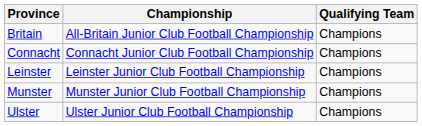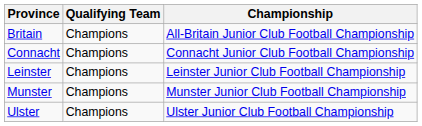 <table class="wikitable" style="text-align:left;">
 <tr>
 <th>Province</th>
+<th>Qualifying Team</th>
 <th>Championship</th>
-<th>Qualifying Team</th>
 </tr>
 <tr>
 <td><a href='#'>Britain</a></td>
+<td>Champions</td>
 <td><a href='#'>All-Britain Junior Club Football Championship</a></td>
-<td>Champions</td>
 </tr>
 <tr>
 <td><a href='#'>Connacht</a></td>
+<td>Champions</td>
 <td><a href='#'>Connacht Junior Club Football Championship</a></td>
-<td>Champions</td>
 </tr>
 <tr>
 <td><a href='#'>Leinster</a></td>
+<td>Champions</td>
 <td><a href='#'>Leinster Junior Club Football Championship</a></td>
-<td>Champions</td>
 </tr>
 <tr>
 <td><a href='#'>Munster</a></td>
+<td>Champions</td>
 <td><a href='#'>Munster Junior Club Football Championship</a></td>
-<td>Champions</td>
 </tr>
 <tr>
 <td><a href='#'>Ulster</a></td>
+<td>Champions</td>
 <td><a href='#'>Ulster Junior Club Football Championship</a></td>
-<td>Champions</td>
 </tr>
 </table>
